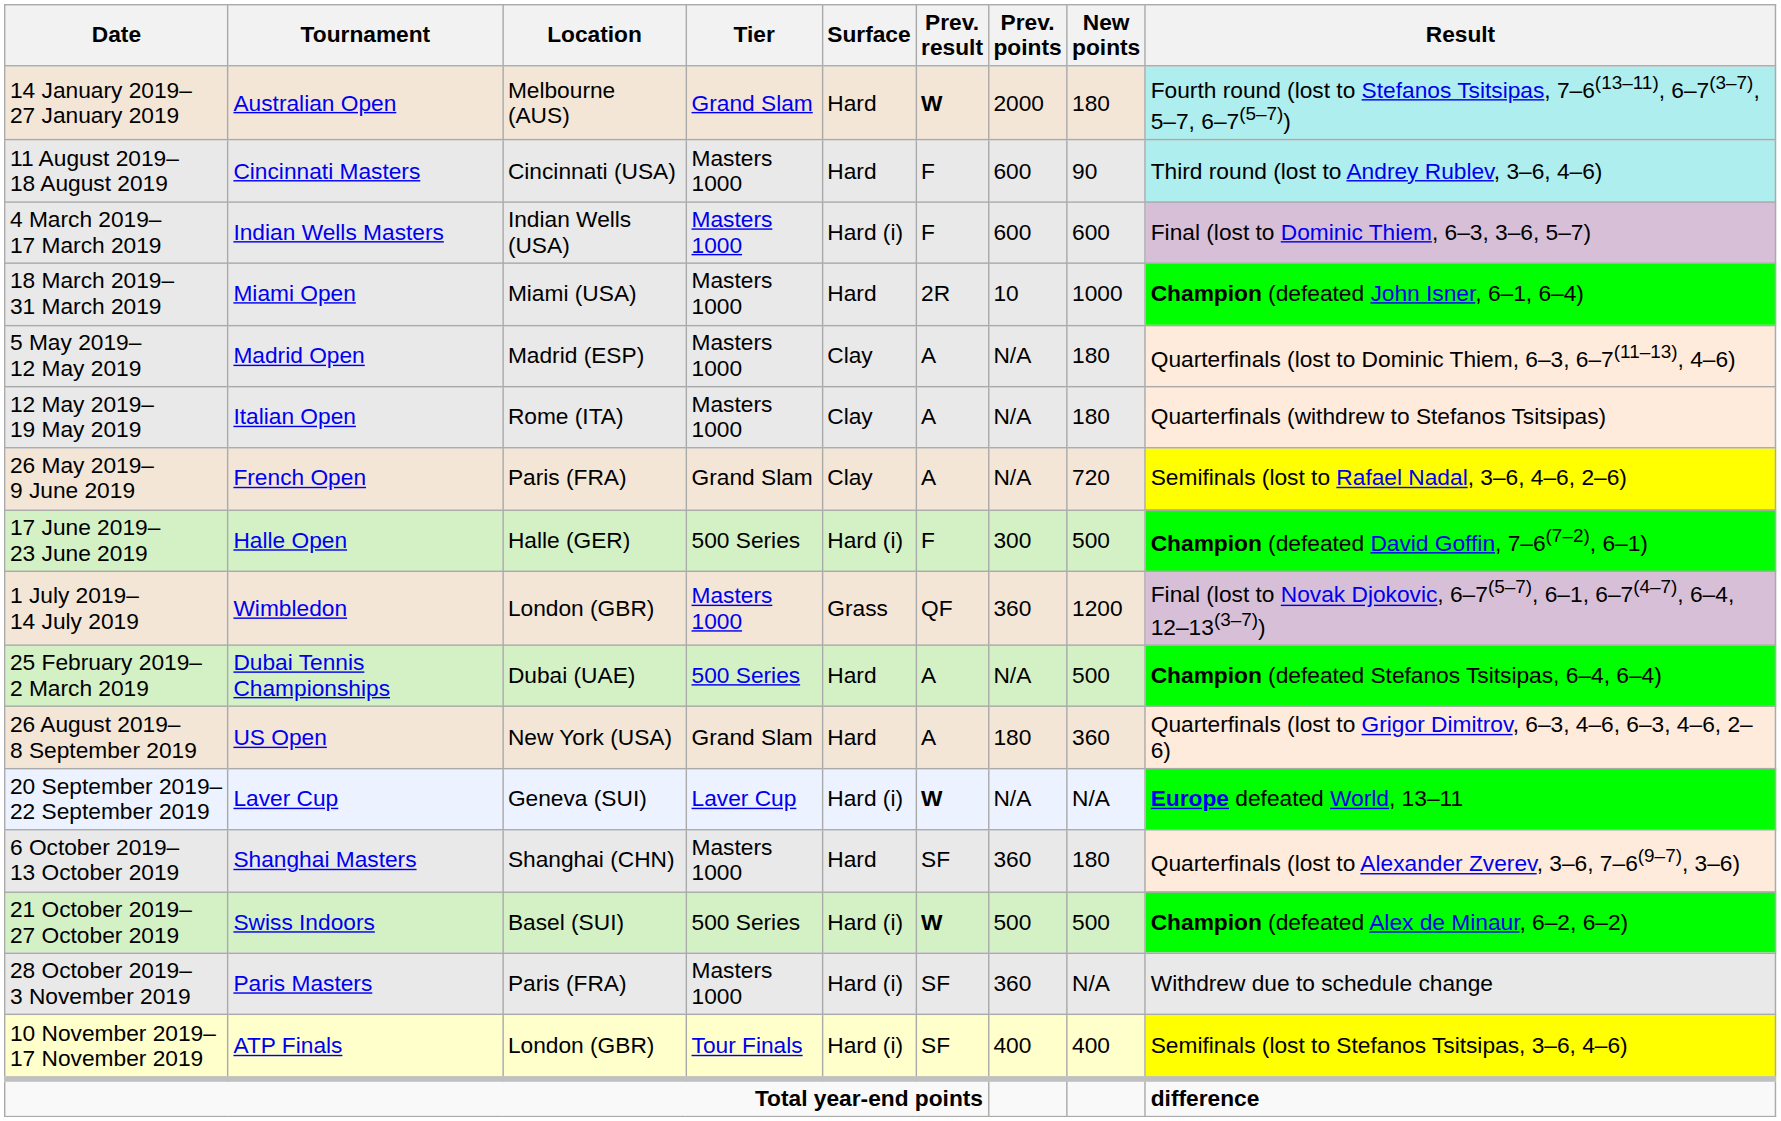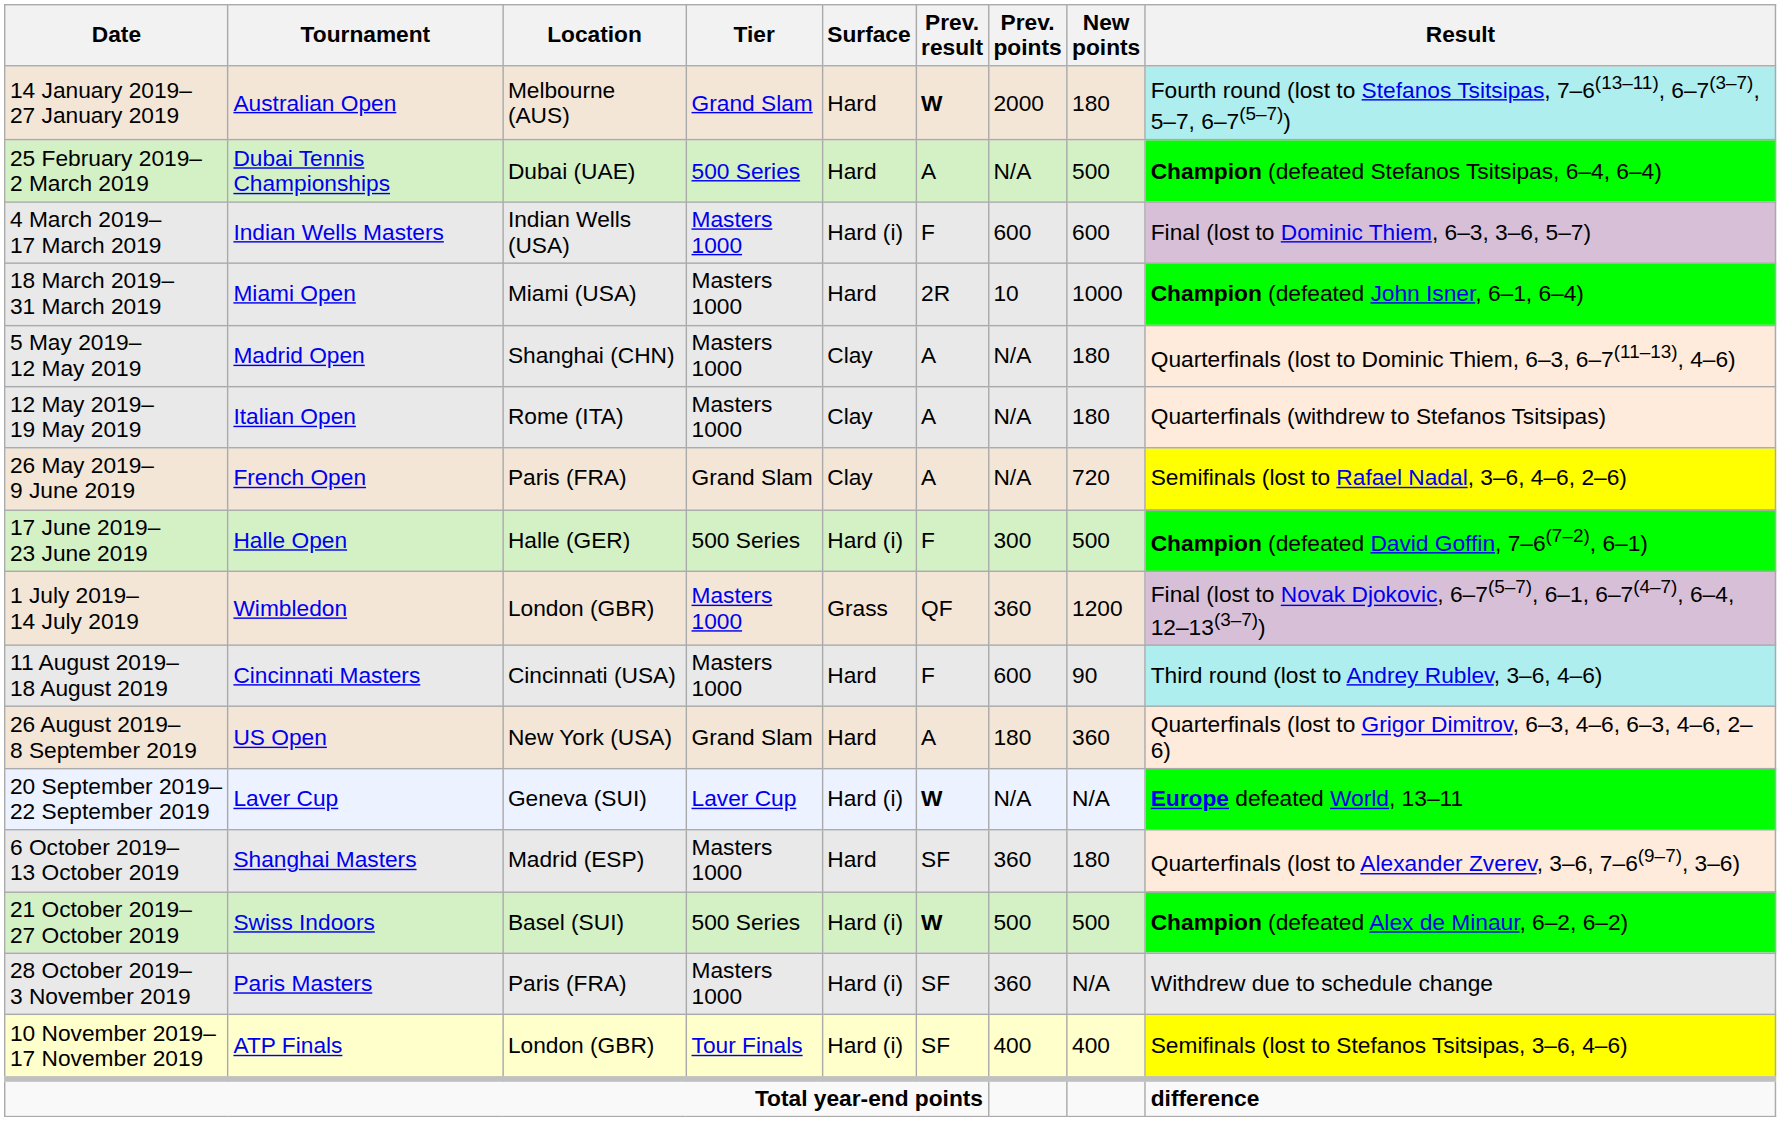 <table class="wikitable" style="text-align:left">
 <tr>
 <th style="width:150px">Date</th>
 <th>Tournament</th>
 <th>Location</th>
 <th>Tier</th>
 <th>Surface</th>
 <th>Prev.<br>result</th>
 <th>Prev.<br>points</th>
 <th>New<br>points</th>
 <th>Result</th>
 </tr>
 <tr style="background:#F3E6D7;">
 <td>14 January 2019–<br>27 January 2019</td>
 <td><a href='#'>Australian Open</a></td>
 <td>Melbourne (AUS)</td>
 <td><a href='#'>Grand Slam</a></td>
 <td>Hard</td>
 <td><strong>W</strong></td>
 <td>2000</td>
 <td>180</td>
 <td style="background:#afeeee;">Fourth round (lost to <a href='#'>Stefanos Tsitsipas</a>, 7–6<sup>(13–11)</sup>, 6–7<sup>(3–7)</sup>, 5–7, 6–7<sup>(5–7)</sup>)</td>
 </tr>
-<tr style="background:#E9E9E9;">
-<td>11 August 2019–<br>18 August 2019</td>
-<td><a href='#'>Cincinnati Masters</a></td>
-<td>Cincinnati (USA)</td>
-<td>Masters 1000</td>
+<tr style="background:#D4F1C5;">
+<td>25 February 2019–<br>2 March 2019</td>
+<td><a href='#'>Dubai Tennis Championships</a></td>
+<td>Dubai (UAE)</td>
+<td><a href='#'>500 Series</a></td>
 <td>Hard</td>
-<td>F</td>
-<td>600</td>
-<td>90</td>
-<td style="background:#afeeee;">Third round (lost to <a href='#'>Andrey Rublev</a>, 3–6, 4–6)</td>
+<td>A</td>
+<td>N/A</td>
+<td>500</td>
+<td style="background:lime;"><strong>Champion</strong> (defeated Stefanos Tsitsipas, 6–4, 6–4)</td>
 </tr>
 <tr style="background:#E9E9E9;">
 <td>4 March 2019–<br>17 March 2019</td>
 <td><a href='#'>Indian Wells Masters</a></td>
 <td>Indian Wells (USA)</td>
 <td><a href='#'>Masters 1000</a></td>
 <td>Hard (i)</td>
 <td>F</td>
 <td>600</td>
 <td>600</td>
 <td style="background:thistle;">Final (lost to <a href='#'>Dominic Thiem</a>, 6–3, 3–6, 5–7)</td>
 </tr>
 <tr style="background:#E9E9E9;">
 <td>18 March 2019–<br>31 March 2019</td>
 <td><a href='#'>Miami Open</a></td>
 <td>Miami (USA)</td>
 <td>Masters 1000</td>
 <td>Hard</td>
 <td>2R</td>
 <td>10</td>
 <td>1000</td>
 <td style="background:lime;"><strong>Champion</strong> (defeated <a href='#'>John Isner</a>, 6–1, 6–4)</td>
 </tr>
 <tr style="background:#E9E9E9;">
 <td>5 May 2019–<br>12 May 2019</td>
 <td><a href='#'>Madrid Open</a></td>
-<td>Madrid (ESP)</td>
+<td>Shanghai (CHN)</td>
 <td>Masters 1000</td>
 <td>Clay</td>
 <td>A</td>
 <td>N/A</td>
 <td>180</td>
 <td style="background:#ffebdc;">Quarterfinals (lost to Dominic Thiem, 6–3, 6–7<sup>(11–13)</sup>, 4–6)</td>
 </tr>
 <tr style="background:#E9E9E9;">
 <td>12 May 2019–<br>19 May 2019</td>
 <td><a href='#'>Italian Open</a></td>
 <td>Rome (ITA)</td>
 <td>Masters 1000</td>
 <td>Clay</td>
 <td>A</td>
 <td>N/A</td>
 <td>180</td>
 <td style="background:#ffebdc;">Quarterfinals (withdrew to Stefanos Tsitsipas)</td>
 </tr>
 <tr style="background:#F3E6D7;">
 <td>26 May 2019–<br>9 June 2019</td>
 <td><a href='#'>French Open</a></td>
 <td>Paris (FRA)</td>
 <td>Grand Slam</td>
 <td>Clay</td>
 <td>A</td>
 <td>N/A</td>
 <td>720</td>
 <td style="background:yellow;">Semifinals (lost to <a href='#'>Rafael Nadal</a>, 3–6, 4–6, 2–6)</td>
 </tr>
 <tr style="background:#D4F1C5;">
 <td>17 June 2019–<br>23 June 2019</td>
 <td><a href='#'>Halle Open</a></td>
 <td>Halle (GER)</td>
 <td>500 Series</td>
 <td>Hard (i)</td>
 <td>F</td>
 <td>300</td>
 <td>500</td>
 <td style="background:lime;"><strong>Champion</strong> (defeated <a href='#'>David Goffin</a>, 7–6<sup>(7–2)</sup>, 6–1)</td>
 </tr>
 <tr style="background:#F3E6D7;">
 <td>1 July 2019–<br>14 July 2019</td>
 <td><a href='#'>Wimbledon</a></td>
 <td>London (GBR)</td>
 <td><a href='#'>Masters 1000</a></td>
 <td>Grass</td>
 <td>QF</td>
 <td>360</td>
 <td>1200</td>
 <td style="background:thistle;">Final (lost to <a href='#'>Novak Djokovic</a>, 6–7<sup>(5–7)</sup>, 6–1, 6–7<sup>(4–7)</sup>, 6–4, 12–13<sup>(3–7)</sup>)</td>
 </tr>
-<tr style="background:#D4F1C5;">
-<td>25 February 2019–<br>2 March 2019</td>
-<td><a href='#'>Dubai Tennis Championships</a></td>
-<td>Dubai (UAE)</td>
-<td><a href='#'>500 Series</a></td>
+<tr style="background:#E9E9E9;">
+<td>11 August 2019–<br>18 August 2019</td>
+<td><a href='#'>Cincinnati Masters</a></td>
+<td>Cincinnati (USA)</td>
+<td>Masters 1000</td>
 <td>Hard</td>
-<td>A</td>
-<td>N/A</td>
-<td>500</td>
-<td style="background:lime;"><strong>Champion</strong> (defeated Stefanos Tsitsipas, 6–4, 6–4)</td>
+<td>F</td>
+<td>600</td>
+<td>90</td>
+<td style="background:#afeeee;">Third round (lost to <a href='#'>Andrey Rublev</a>, 3–6, 4–6)</td>
 </tr>
 <tr style="background:#F3E6D7;">
 <td>26 August 2019–<br>8 September 2019</td>
 <td><a href='#'>US Open</a></td>
 <td>New York (USA)</td>
 <td>Grand Slam</td>
 <td>Hard</td>
 <td>A</td>
 <td>180</td>
 <td>360</td>
 <td style="background:#ffebdc;">Quarterfinals (lost to <a href='#'>Grigor Dimitrov</a>, 6–3, 4–6, 6–3, 4–6, 2–6)</td>
 </tr>
 <tr style="background:#ECF2FF;">
 <td>20 September 2019–<br>22 September 2019</td>
 <td><a href='#'>Laver Cup</a></td>
 <td>Geneva (SUI)</td>
 <td><a href='#'>Laver Cup</a></td>
 <td>Hard (i)</td>
 <td><strong>W</strong></td>
 <td>N/A</td>
 <td>N/A</td>
 <td style="background:lime;"><strong> <a href='#'>Europe</a></strong> defeated  <a href='#'>World</a>, 13–11</td>
 </tr>
 <tr style="background:#E9E9E9;">
 <td>6 October 2019–<br>13 October 2019</td>
 <td><a href='#'>Shanghai Masters</a></td>
-<td>Shanghai (CHN)</td>
+<td>Madrid (ESP)</td>
 <td>Masters 1000</td>
 <td>Hard</td>
 <td>SF</td>
 <td>360</td>
 <td>180</td>
 <td style="background:#ffebdc;">Quarterfinals (lost to <a href='#'>Alexander Zverev</a>, 3–6, 7–6<sup>(9–7)</sup>, 3–6)</td>
 </tr>
 <tr style="background:#D4F1C5;">
 <td>21 October 2019–<br>27 October 2019</td>
 <td><a href='#'>Swiss Indoors</a></td>
 <td>Basel (SUI)</td>
 <td>500 Series</td>
 <td>Hard (i)</td>
 <td><strong>W</strong></td>
 <td>500</td>
 <td>500</td>
 <td style="background:lime;"><strong>Champion</strong> (defeated <a href='#'>Alex de Minaur</a>, 6–2, 6–2)<br></td>
 </tr>
 <tr style="background:#E9E9E9;">
 <td>28 October 2019–<br>3 November 2019</td>
 <td><a href='#'>Paris Masters</a></td>
 <td>Paris (FRA)</td>
 <td>Masters 1000</td>
 <td>Hard (i)</td>
 <td>SF</td>
 <td>360</td>
 <td>N/A</td>
 <td>Withdrew due to schedule change</td>
 </tr>
 <tr style="background:#FFFFCC;">
 <td>10 November 2019–<br>17 November 2019</td>
 <td><a href='#'>ATP Finals</a></td>
 <td>London (GBR)</td>
 <td><a href='#'>Tour Finals</a></td>
 <td>Hard (i)</td>
 <td>SF</td>
 <td>400</td>
 <td>400</td>
 <td style="background:yellow;">Semifinals (lost to Stefanos Tsitsipas, 3–6, 4–6)</td>
 </tr>
 <tr style="border-top:4px solid silver;"|>
 <td colspan=6 align=right><strong>Total year-end points</strong></td>
 <td></td>
 <td></td>
 <td>  <strong>difference</strong></td>
 </tr>
 </table>
